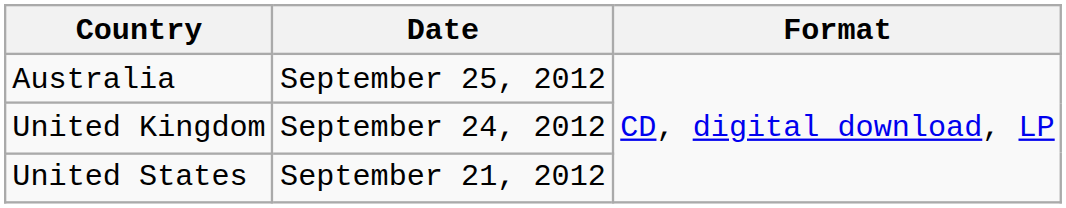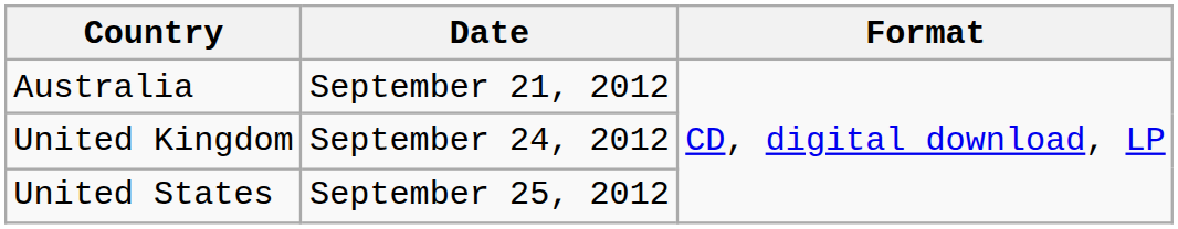 <table class="wikitable">
 <tr>
 <th>Country</th>
 <th>Date</th>
 <th>Format</th>
 </tr>
 <tr>
 <td>Australia</td>
-<td>September 25, 2012</td>
+<td>September 21, 2012</td>
 <td rowspan="3"><a href='#'>CD</a>, <a href='#'>digital download</a>, <a href='#'>LP</a></td>
 </tr>
 <tr>
 <td>United Kingdom</td>
 <td>September 24, 2012</td>
 </tr>
 <tr>
 <td>United States</td>
-<td>September 21, 2012</td>
+<td>September 25, 2012</td>
 </tr>
 </table>
